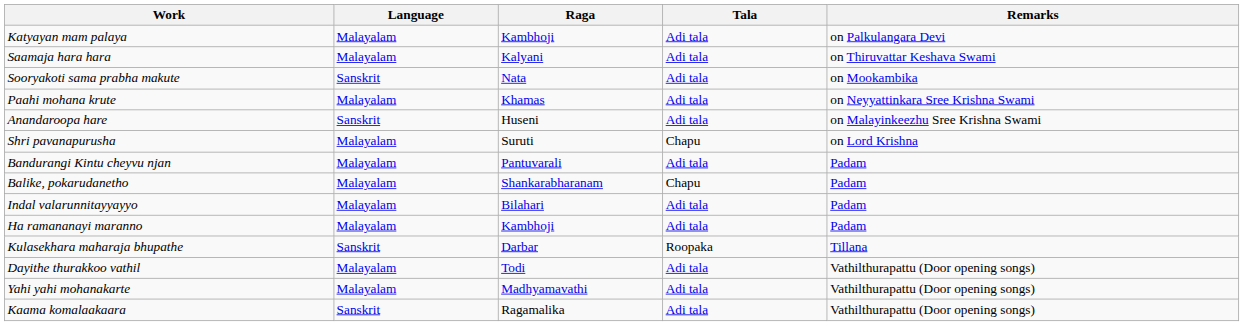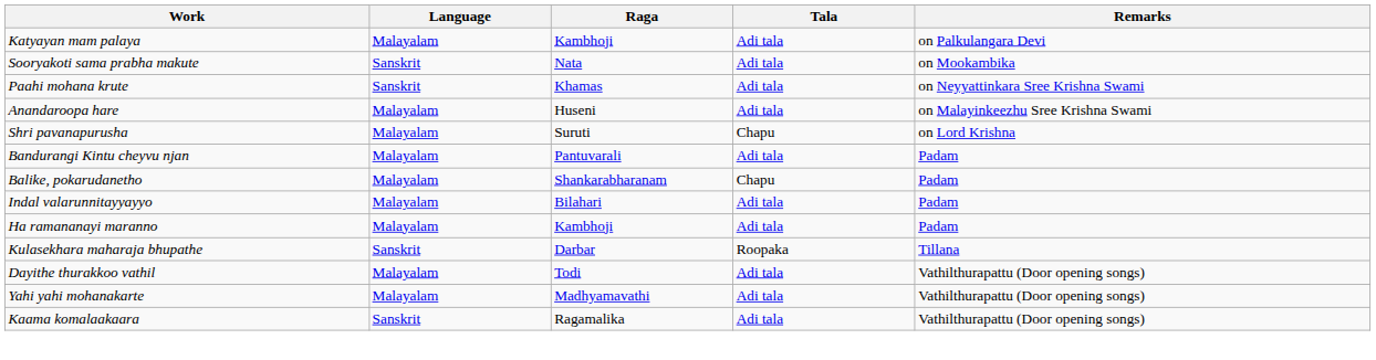 <table class="wikitable plainrowheaders sortable" style="width:75%">
 <tr>
 <th scope="col" style="width:20%">Work</th>
 <th scope="col" style="width:10%">Language</th>
 <th scope="col" style="width:10%">Raga</th>
 <th scope="col" style="width:10%">Tala</th>
 <th scope="col" style="width:25%">Remarks</th>
 </tr>
 <tr>
 <td><em>Katyayan mam palaya</em></td>
 <td><a href='#'>Malayalam</a></td>
 <td><a href='#'>Kambhoji</a></td>
 <td><a href='#'>Adi tala</a></td>
 <td>on <a href='#'>Palkulangara Devi</a></td>
 </tr>
 <tr>
-<td><em>Saamaja hara hara</em></td>
-<td><a href='#'>Malayalam</a></td>
-<td><a href='#'>Kalyani</a></td>
-<td><a href='#'>Adi tala</a></td>
-<td>on <a href='#'>Thiruvattar Keshava Swami</a></td>
-</tr>
-<tr>
 <td><em>Sooryakoti sama prabha makute</em></td>
 <td><a href='#'>Sanskrit</a></td>
 <td><a href='#'>Nata</a></td>
 <td><a href='#'>Adi tala</a></td>
 <td>on <a href='#'>Mookambika</a></td>
 </tr>
 <tr>
 <td><em>Paahi mohana krute</em></td>
-<td><a href='#'>Malayalam</a></td>
+<td><a href='#'>Sanskrit</a></td>
 <td><a href='#'>Khamas</a></td>
 <td><a href='#'>Adi tala</a></td>
 <td>on <a href='#'>Neyyattinkara Sree Krishna Swami</a></td>
 </tr>
 <tr>
 <td><em>Anandaroopa hare</em></td>
-<td><a href='#'>Sanskrit</a></td>
+<td><a href='#'>Malayalam</a></td>
 <td>Huseni</td>
 <td><a href='#'>Adi tala</a></td>
 <td>on <a href='#'>Malayinkeezhu</a> Sree Krishna Swami</td>
 </tr>
 <tr>
 <td><em>Shri pavanapurusha</em></td>
 <td><a href='#'>Malayalam</a></td>
 <td>Suruti</td>
 <td>Chapu</td>
 <td>on <a href='#'>Lord Krishna</a></td>
 </tr>
 <tr>
 <td><em>Bandurangi Kintu cheyvu njan</em></td>
 <td><a href='#'>Malayalam</a></td>
 <td><a href='#'>Pantuvarali</a></td>
 <td><a href='#'>Adi tala</a></td>
 <td><a href='#'>Padam</a></td>
 </tr>
 <tr>
 <td><em>Balike, pokarudanetho</em></td>
 <td><a href='#'>Malayalam</a></td>
 <td><a href='#'>Shankarabharanam</a></td>
 <td>Chapu</td>
 <td><a href='#'>Padam</a></td>
 </tr>
 <tr>
 <td><em>Indal valarunnitayyayyo</em></td>
 <td><a href='#'>Malayalam</a></td>
 <td><a href='#'>Bilahari</a></td>
 <td><a href='#'>Adi tala</a></td>
 <td><a href='#'>Padam</a></td>
 </tr>
 <tr>
 <td><em>Ha ramananayi maranno</em></td>
 <td><a href='#'>Malayalam</a></td>
 <td><a href='#'>Kambhoji</a></td>
 <td><a href='#'>Adi tala</a></td>
 <td><a href='#'>Padam</a></td>
 </tr>
 <tr>
 <td><em>Kulasekhara maharaja bhupathe</em></td>
 <td><a href='#'>Sanskrit</a></td>
 <td><a href='#'>Darbar</a></td>
 <td>Roopaka</td>
 <td><a href='#'>Tillana</a></td>
 </tr>
 <tr>
 <td><em>Dayithe thurakkoo vathil</em></td>
 <td><a href='#'>Malayalam</a></td>
 <td><a href='#'>Todi</a></td>
 <td><a href='#'>Adi tala</a></td>
 <td>Vathilthurapattu (Door opening songs)</td>
 </tr>
 <tr>
 <td><em>Yahi yahi mohanakarte</em></td>
 <td><a href='#'>Malayalam</a></td>
 <td><a href='#'>Madhyamavathi</a></td>
 <td><a href='#'>Adi tala</a></td>
 <td>Vathilthurapattu (Door opening songs)</td>
 </tr>
 <tr>
 <td><em>Kaama komalaakaara</em></td>
 <td><a href='#'>Sanskrit</a></td>
 <td>Ragamalika</td>
 <td><a href='#'>Adi tala</a></td>
 <td>Vathilthurapattu (Door opening songs)</td>
 </tr>
 </table>
